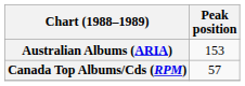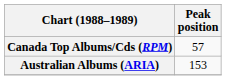 <table class="wikitable sortable plainrowheaders">
 <tr>
 <th>Chart (1988–1989)</th>
 <th>Peak<br>position</th>
 </tr>
 <tr>
+<th scope="row">Canada Top Albums/Cds (<em><a href='#'>RPM</a></em>)</th>
+<td align="center">57</td>
+</tr>
+<tr>
 <th scope="row">Australian Albums (<a href='#'>ARIA</a>)</th>
 <td align="center">153</td>
 </tr>
 <tr>
-<th scope="row">Canada Top Albums/Cds (<em><a href='#'>RPM</a></em>)</th>
-<td align="center">57</td>
-</tr>
-<tr>
 </tr>
 </table>
